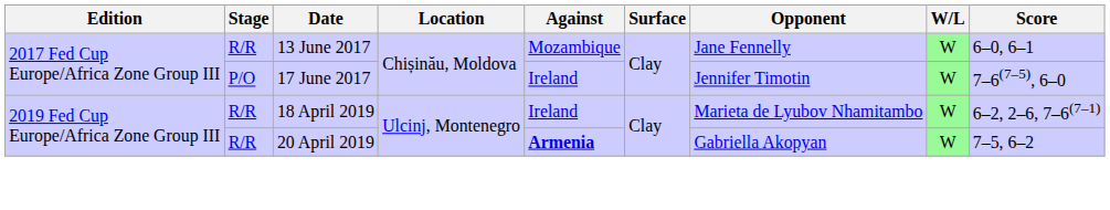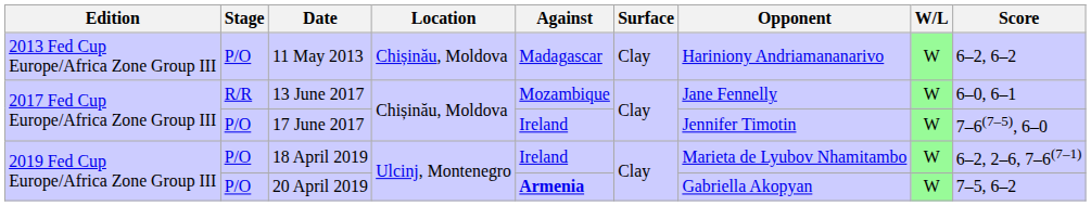 <table class=wikitable style=font-size:97%>
 <tr>
 <th>Edition</th>
 <th>Stage</th>
 <th>Date</th>
 <th>Location</th>
 <th>Against</th>
 <th>Surface</th>
 <th>Opponent</th>
 <th>W/L</th>
 <th>Score</th>
+</tr>
+<tr style="background:#ccf;">
+<td rowspan="1"><a href='#'>2013 Fed Cup</a> <br> Europe/Africa Zone Group III</td>
+<td rowspan="1"><a href='#'>P/O</a></td>
+<td>11 May 2013</td>
+<td rowspan="1"><a href='#'>Chișinău</a>, Moldova</td>
+<td> <a href='#'>Madagascar</a></td>
+<td rowspan="1">Clay</td>
+<td> <a href='#'>Hariniony Andriamananarivo</a></td>
+<td style="text-align:center; background:#98fb98;">W</td>
+<td>6–2, 6–2</td>
 </tr>
 <tr style="background:#ccf;">
 <td rowspan="2"><a href='#'>2017 Fed Cup</a> <br> Europe/Africa Zone Group III</td>
 <td rowspan="1"><a href='#'>R/R</a></td>
 <td>13 June 2017</td>
 <td rowspan="2">Chișinău, Moldova</td>
 <td> <a href='#'>Mozambique</a></td>
 <td rowspan="2">Clay</td>
 <td> <a href='#'>Jane Fennelly</a></td>
 <td style="text-align:center; background:#98fb98;">W</td>
 <td>6–0, 6–1</td>
 </tr>
 <tr style="background:#ccf;">
 <td rowspan="1"><a href='#'>P/O</a></td>
 <td>17 June 2017</td>
 <td> <a href='#'>Ireland</a></td>
 <td> <a href='#'>Jennifer Timotin</a></td>
 <td style="text-align:center; background:#98fb98;">W</td>
 <td>7–6<sup>(7–5)</sup>, 6–0</td>
 </tr>
 <tr style="background:#ccf;">
 <td rowspan="2"><a href='#'>2019 Fed Cup</a> <br> Europe/Africa Zone Group III</td>
-<td rowspan="1"><a href='#'>R/R</a></td>
+<td rowspan="1"><a href='#'>P/O</a></td>
 <td>18 April 2019</td>
 <td rowspan="2"><a href='#'>Ulcinj</a>, Montenegro</td>
 <td> <a href='#'>Ireland</a></td>
 <td rowspan="2">Clay</td>
 <td> <a href='#'>Marieta de Lyubov Nhamitambo</a></td>
 <td style="text-align:center; background:#98fb98;">W</td>
 <td>6–2, 2–6, 7–6<sup>(7–1)</sup></td>
 </tr>
 <tr style="background:#ccf;">
-<td rowspan="1"><a href='#'>R/R</a></td>
+<td rowspan="1"><a href='#'>P/O</a></td>
 <td>20 April 2019</td>
 <td><strong> <a href='#'>Armenia</a></strong></td>
 <td> <a href='#'>Gabriella Akopyan</a></td>
 <td style="text-align:center; background:#98fb98;">W</td>
 <td>7–5, 6–2</td>
 </tr>
 </table>
